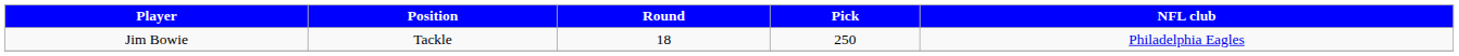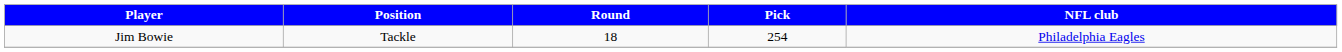 <table class="wikitable" width="80%">
 <tr align="center"  style="background: blue;color:#FFFFFF;">
 <td><strong>Player</strong></td>
 <td><strong>Position</strong></td>
 <td><strong>Round</strong></td>
 <td><strong>Pick</strong></td>
 <td><strong>NFL club</strong></td>
 </tr>
 <tr align="center" bgcolor="">
 <td>Jim Bowie</td>
 <td>Tackle</td>
 <td>18</td>
-<td>250</td>
+<td>254</td>
 <td><a href='#'>Philadelphia Eagles</a></td>
 </tr>
 <tr align="center" bgcolor="">
 </tr>
 </table>
